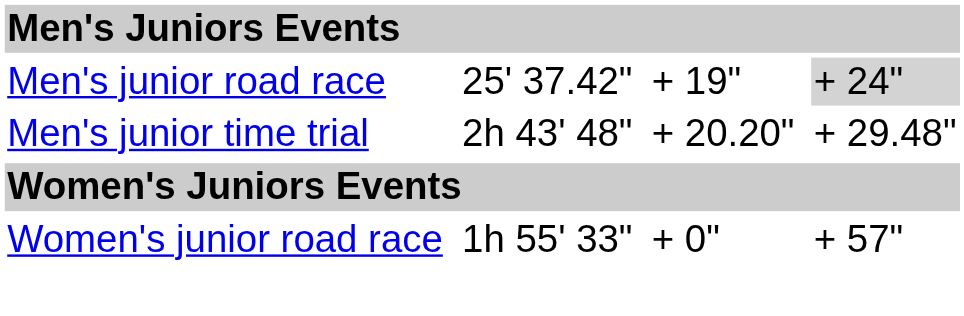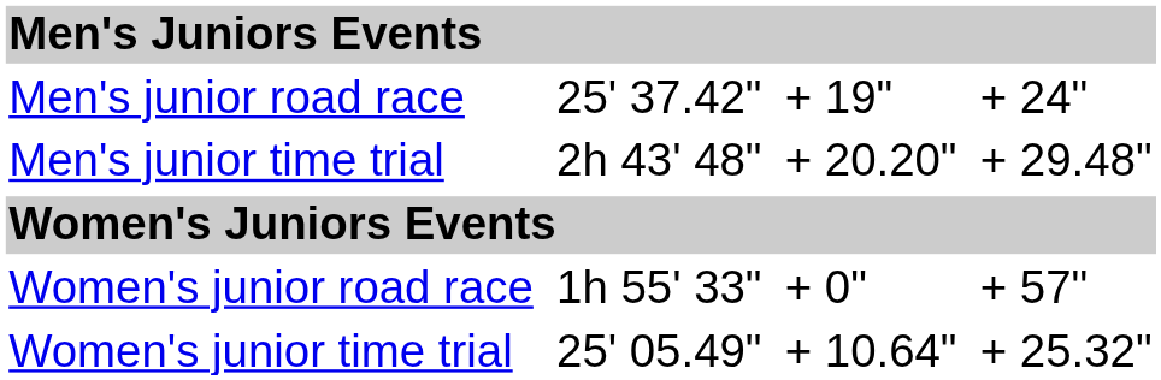 <table>
 <tr style="background:#ccc;">
 <td colspan=7><strong>Men's Juniors Events</strong></td>
 </tr>
 <tr>
 <td {{nowrap><a href='#'>Men's junior road race</a><br></td>
 <td></td>
 <td>25' 37.42"</td>
 <td></td>
 <td>+ 19"</td>
 <td></td>
-<td style="background: lightgrey;">+ 24"</td>
+<td>+ 24"</td>
 </tr>
 <tr>
 <td {{nowrap><a href='#'>Men's junior time trial</a><br></td>
 <td></td>
 <td>2h 43' 48"</td>
 <td></td>
 <td>+ 20.20"</td>
 <td></td>
 <td>+ 29.48"</td>
 </tr>
 <tr style="background:#ccc;">
 <td colspan=7><strong>Women's Juniors Events</strong></td>
 </tr>
 <tr>
 <td {{nowrap><a href='#'>Women's junior road race</a><br></td>
 <td></td>
 <td>1h 55' 33"</td>
 <td></td>
 <td>+ 0"</td>
 <td></td>
 <td>+ 57"</td>
 </tr>
+<tr>
+<td {{nowrap><a href='#'>Women's junior time trial</a><br></td>
+<td></td>
+<td>25' 05.49"</td>
+<td></td>
+<td>+ 10.64"</td>
+<td></td>
+<td>+ 25.32"</td>
+</tr>
 </table>
